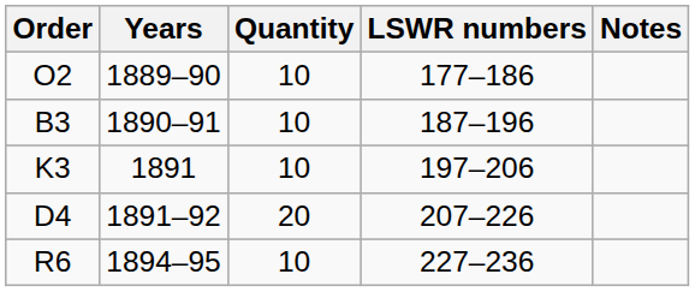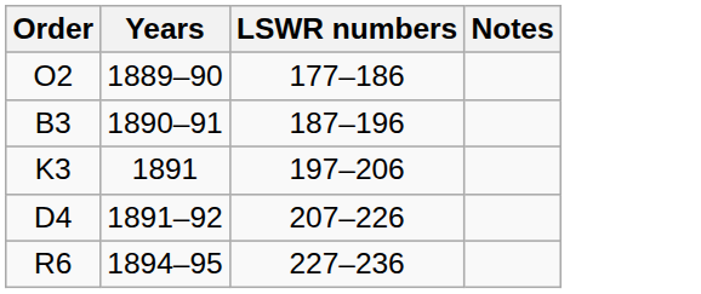 <table class="wikitable" style=text-align:center>
 <tr>
 <th>Order</th>
 <th>Years</th>
-<th>Quantity</th>
 <th>LSWR numbers</th>
 <th>Notes</th>
 </tr>
 <tr>
 <td>O2</td>
 <td>1889–90</td>
-<td>10</td>
 <td>177–186</td>
 <td align=left></td>
 </tr>
 <tr>
 <td>B3</td>
 <td>1890–91</td>
-<td>10</td>
 <td>187–196</td>
 <td align=left></td>
 </tr>
 <tr>
 <td>K3</td>
 <td>1891</td>
-<td>10</td>
 <td>197–206</td>
 <td align=left></td>
 </tr>
 <tr>
 <td>D4</td>
 <td>1891–92</td>
-<td>20</td>
 <td>207–226</td>
 <td align=left></td>
 </tr>
 <tr>
 <td>R6</td>
 <td>1894–95</td>
-<td>10</td>
 <td>227–236</td>
 <td align=left></td>
 </tr>
 </table>
